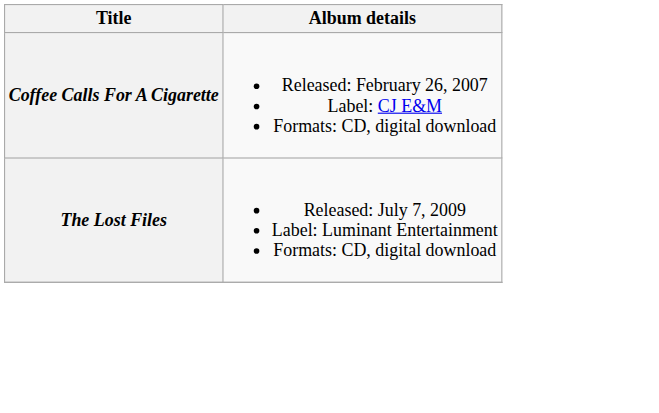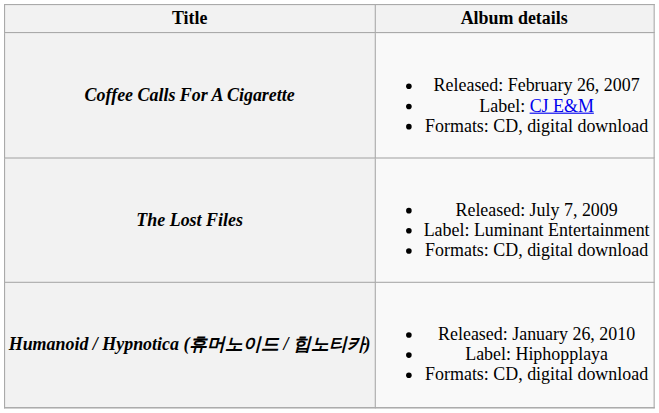 <table class="wikitable plainrowheaders" style="text-align:center;">
 <tr>
 <th scope="col">Title</th>
 <th scope="col">Album details</th>
 </tr>
 <tr>
 <th scope="row"><em>Coffee Calls For A Cigarette</em><br></th>
 <td><br><ul><li>Released: February 26, 2007</li><li>Label: <a href='#'>CJ E&M</a></li><li>Formats: CD, digital download</li></ul></td>
 </tr>
 <tr>
 <th scope="row"><em>The Lost Files</em><br></th>
 <td><br><ul><li>Released: July 7, 2009</li><li>Label: Luminant Entertainment</li><li>Formats: CD, digital download</li></ul></td>
 </tr>
 <tr>
+<th scope="row"><em>Humanoid / Hypnotica (휴머노이드 / 힙노티카)</em><br></th>
+<td><br><ul><li>Released: January 26, 2010</li><li>Label: Hiphopplaya</li><li>Formats: CD, digital download</li></ul></td>
+</tr>
+<tr>
 </tr>
 </table>
